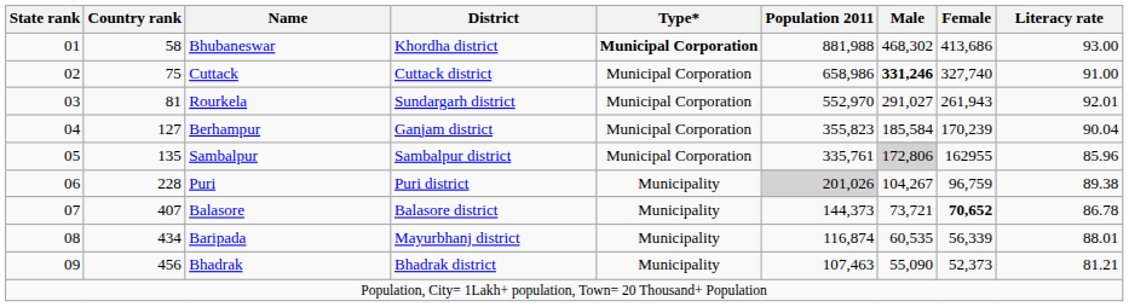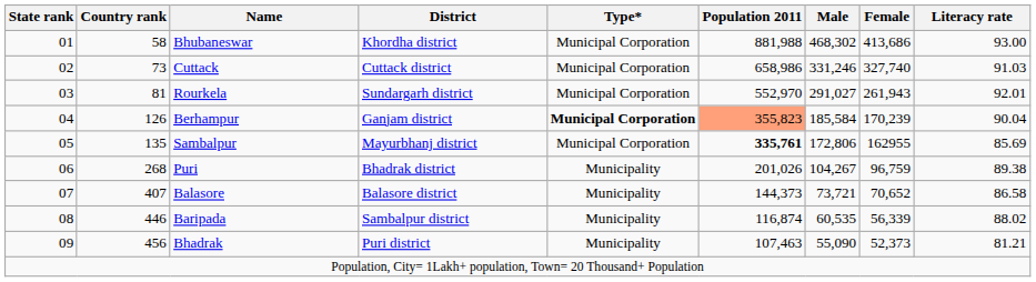 <table class="sortable wikitable" style="text-align:center;font-size: 9pt">
 <tr>
 <th rowspan="1">State rank</th>
 <th rowspan="1">Country rank</th>
 <th width="150" rowspan="1">Name</th>
 <th width="150" rowspan="1">District</th>
 <th rowspan="1">Type*</th>
 <th rowspan="1">Population 2011</th>
 <th rowspan="1">Male</th>
 <th rowspan="1">Female</th>
 <th width="90" rowspan="1">Literacy rate</th>
 </tr>
 <tr>
 <td align="right">01</td>
 <td align="right">58</td>
 <td align=left><a href='#'>Bhubaneswar</a></td>
 <td align=left><a href='#'>Khordha district</a></td>
-<td><strong>Municipal Corporation</strong></td>
+<td>Municipal Corporation</td>
 <td align="right">881,988</td>
 <td align="right">468,302</td>
 <td align="right">413,686</td>
 <td align="right">93.00</td>
 </tr>
 <tr>
 <td align="right">02</td>
-<td align="right">75</td>
+<td align="right">73</td>
 <td align=left><a href='#'>Cuttack</a></td>
 <td align=left><a href='#'>Cuttack district</a></td>
 <td>Municipal Corporation</td>
 <td align="right">658,986</td>
-<td align="right"><strong>331,246</strong></td>
+<td align="right">331,246</td>
 <td align="right">327,740</td>
-<td align="right">91.00</td>
+<td align="right">91.03</td>
 </tr>
 <tr>
 <td align="right">03</td>
 <td align="right">81</td>
 <td align="left"><a href='#'>Rourkela</a></td>
 <td align="left"><a href='#'>Sundargarh district</a></td>
 <td>Municipal Corporation</td>
 <td align="right">552,970</td>
 <td align="right">291,027</td>
 <td align="right">261,943</td>
 <td align="right">92.01</td>
 </tr>
 <tr>
 <td align="right">04</td>
-<td align="right">127</td>
+<td align="right">126</td>
 <td align="left"><a href='#'>Berhampur</a></td>
 <td align="left"><a href='#'>Ganjam district</a></td>
-<td>Municipal Corporation</td>
-<td align="right">355,823</td>
+<td><strong>Municipal Corporation</strong></td>
+<td align="right" style="background: lightsalmon;">355,823</td>
 <td align="right">185,584</td>
 <td align="right">170,239</td>
 <td align="right">90.04</td>
 </tr>
 <tr>
 <td align="right">05</td>
 <td align="right">135</td>
 <td align="left"><a href='#'>Sambalpur</a></td>
-<td align="left"><a href='#'>Sambalpur district</a></td>
+<td align="left"><a href='#'>Mayurbhanj district</a></td>
 <td>Municipal Corporation</td>
-<td align="right">335,761</td>
-<td align="right" style="background: lightgrey;">172,806</td>
+<td align="right"><strong>335,761</strong></td>
+<td align="right">172,806</td>
 <td align="right">162955</td>
-<td align="right">85.96</td>
+<td align="right">85.69</td>
 </tr>
 <tr>
 <td align="right">06</td>
-<td align="right">228</td>
+<td align="right">268</td>
 <td align="left"><a href='#'>Puri</a></td>
-<td align="left"><a href='#'>Puri district</a></td>
+<td align="left"><a href='#'>Bhadrak district</a></td>
 <td>Municipality</td>
-<td align="right" style="background: lightgrey;">201,026</td>
+<td align="right">201,026</td>
 <td align="right">104,267</td>
 <td align="right">96,759</td>
 <td align="right">89.38</td>
 </tr>
 <tr>
 <td align="right">07</td>
 <td align="right">407</td>
 <td align=left><a href='#'>Balasore</a></td>
 <td align=left><a href='#'>Balasore district</a></td>
 <td>Municipality</td>
 <td align="right">144,373</td>
 <td align="right">73,721</td>
-<td align="right"><strong>70,652</strong></td>
-<td align="right">86.78</td>
+<td align="right">70,652</td>
+<td align="right">86.58</td>
 </tr>
 <tr>
 <td align="right">08</td>
-<td align="right">434</td>
+<td align="right">446</td>
 <td align="left"><a href='#'>Baripada</a></td>
-<td align="left"><a href='#'>Mayurbhanj district</a></td>
+<td align="left"><a href='#'>Sambalpur district</a></td>
 <td>Municipality</td>
 <td align="right">116,874</td>
 <td align="right">60,535</td>
 <td align="right">56,339</td>
-<td align="right">88.01</td>
+<td align="right">88.02</td>
 </tr>
 <tr>
 <td align="right">09</td>
 <td align="right">456</td>
 <td align="left"><a href='#'>Bhadrak</a></td>
-<td align="left"><a href='#'>Bhadrak district</a></td>
+<td align="left"><a href='#'>Puri district</a></td>
 <td>Municipality</td>
 <td align="right">107,463</td>
 <td align="right">55,090</td>
 <td align="right">52,373</td>
 <td align="right">81.21</td>
 </tr>
 <tr class=sortbottom>
 <td align="center" colspan="30" style="font-size: 8pt">Population, City= 1Lakh+ population, Town= 20 Thousand+ Population</td>
 </tr>
 </table>
